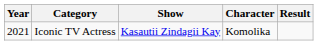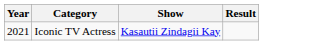 <table class="wikitable sortable">
 <tr>
 <th>Year</th>
 <th>Category</th>
 <th>Show</th>
-<th>Character</th>
 <th>Result</th>
 </tr>
 <tr>
 <td>2021</td>
 <td>Iconic TV Actress</td>
 <td><a href='#'>Kasautii Zindagii Kay</a></td>
-<td>Komolika</td>
 <td></td>
 </tr>
 </table>
